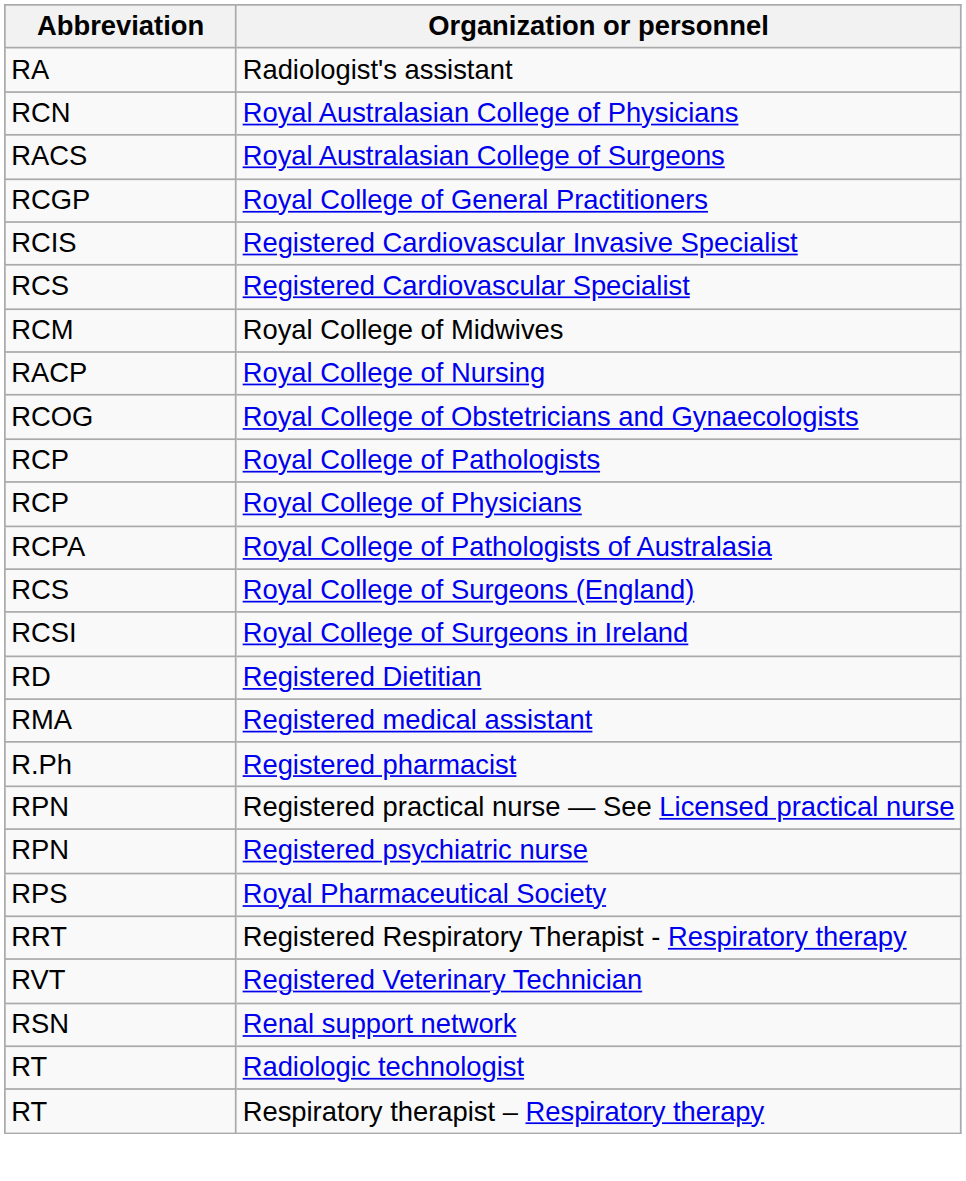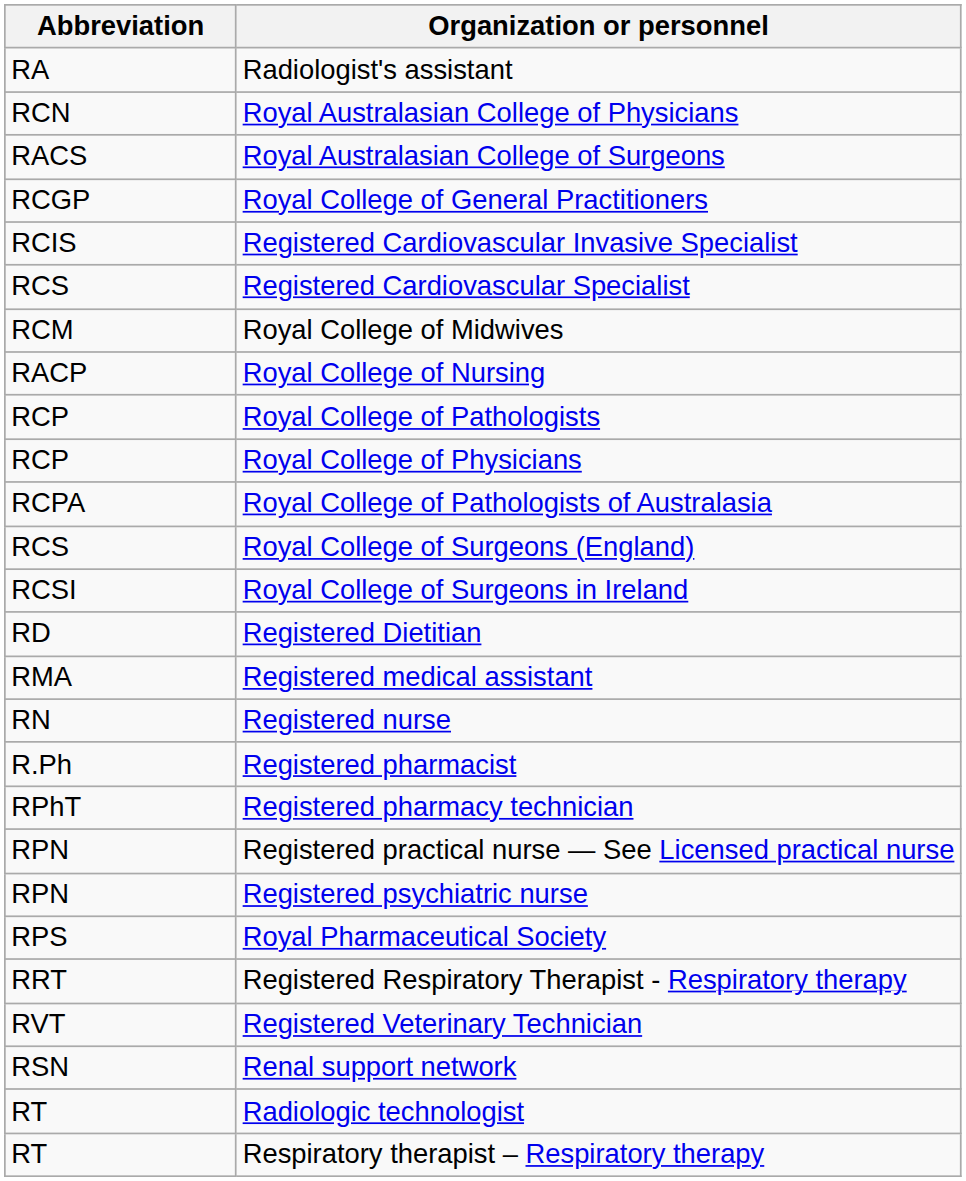 <table class="wikitable sortable">
 <tr>
 <th style="width:8em;">Abbreviation</th>
 <th>Organization or personnel</th>
 </tr>
 <tr>
 <td>RA</td>
 <td>Radiologist's assistant</td>
 </tr>
 <tr>
 <td>RCN</td>
 <td><a href='#'>Royal Australasian College of Physicians</a></td>
 </tr>
 <tr>
 <td>RACS</td>
 <td><a href='#'>Royal Australasian College of Surgeons</a></td>
 </tr>
 <tr>
 <td>RCGP</td>
 <td><a href='#'>Royal College of General Practitioners</a></td>
 </tr>
 <tr>
 <td>RCIS</td>
 <td><a href='#'>Registered Cardiovascular Invasive Specialist</a></td>
 </tr>
 <tr>
 <td>RCS</td>
 <td><a href='#'>Registered Cardiovascular Specialist</a></td>
 </tr>
 <tr>
 <td>RCM</td>
 <td>Royal College of Midwives</td>
 </tr>
 <tr>
 <td>RACP</td>
 <td><a href='#'>Royal College of Nursing</a></td>
 </tr>
 <tr>
-<td>RCOG</td>
-<td><a href='#'>Royal College of Obstetricians and Gynaecologists</a></td>
-</tr>
-<tr>
 <td>RCP</td>
 <td><a href='#'>Royal College of Pathologists</a></td>
 </tr>
 <tr>
 <td>RCP</td>
 <td><a href='#'>Royal College of Physicians</a></td>
 </tr>
 <tr>
 <td>RCPA</td>
 <td><a href='#'>Royal College of Pathologists of Australasia</a></td>
 </tr>
 <tr>
 <td>RCS</td>
 <td><a href='#'>Royal College of Surgeons (England)</a></td>
 </tr>
 <tr>
 <td>RCSI</td>
 <td><a href='#'>Royal College of Surgeons in Ireland</a></td>
 </tr>
 <tr>
 <td>RD</td>
 <td><a href='#'>Registered Dietitian</a></td>
 </tr>
 <tr>
 <td>RMA</td>
 <td><a href='#'>Registered medical assistant</a></td>
 </tr>
 <tr>
+<td>RN</td>
+<td><a href='#'>Registered nurse</a></td>
+</tr>
+<tr>
 <td>R.Ph</td>
 <td><a href='#'>Registered pharmacist</a></td>
+</tr>
+<tr>
+<td>RPhT</td>
+<td><a href='#'>Registered pharmacy technician</a></td>
 </tr>
 <tr>
 <td>RPN</td>
 <td>Registered practical nurse — See <a href='#'>Licensed practical nurse</a></td>
 </tr>
 <tr>
 <td>RPN</td>
 <td><a href='#'>Registered psychiatric nurse</a></td>
 </tr>
 <tr>
 <td>RPS</td>
 <td><a href='#'>Royal Pharmaceutical Society</a></td>
 </tr>
 <tr>
 <td>RRT</td>
 <td>Registered Respiratory Therapist - <a href='#'>Respiratory therapy</a></td>
 </tr>
 <tr>
 <td>RVT</td>
 <td><a href='#'>Registered Veterinary Technician </a></td>
 </tr>
 <tr>
 <td>RSN</td>
 <td><a href='#'>Renal support network</a></td>
 </tr>
 <tr>
 <td>RT</td>
 <td><a href='#'>Radiologic technologist</a></td>
 </tr>
 <tr>
 <td>RT</td>
 <td>Respiratory therapist – <a href='#'>Respiratory therapy</a></td>
 </tr>
 </table>
